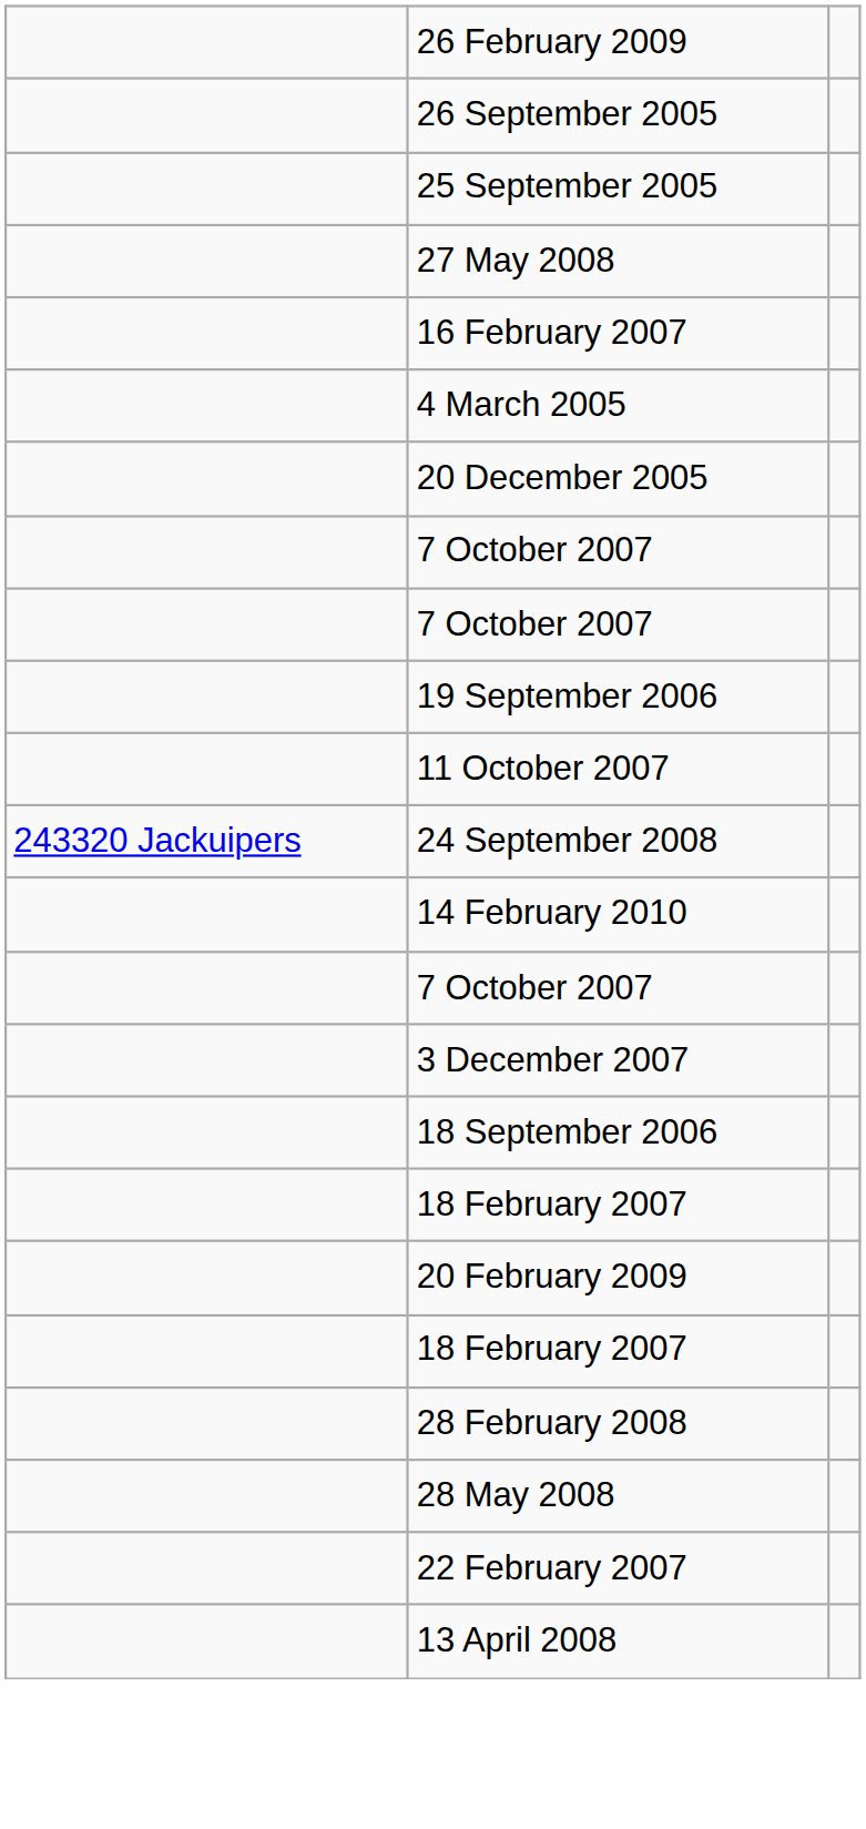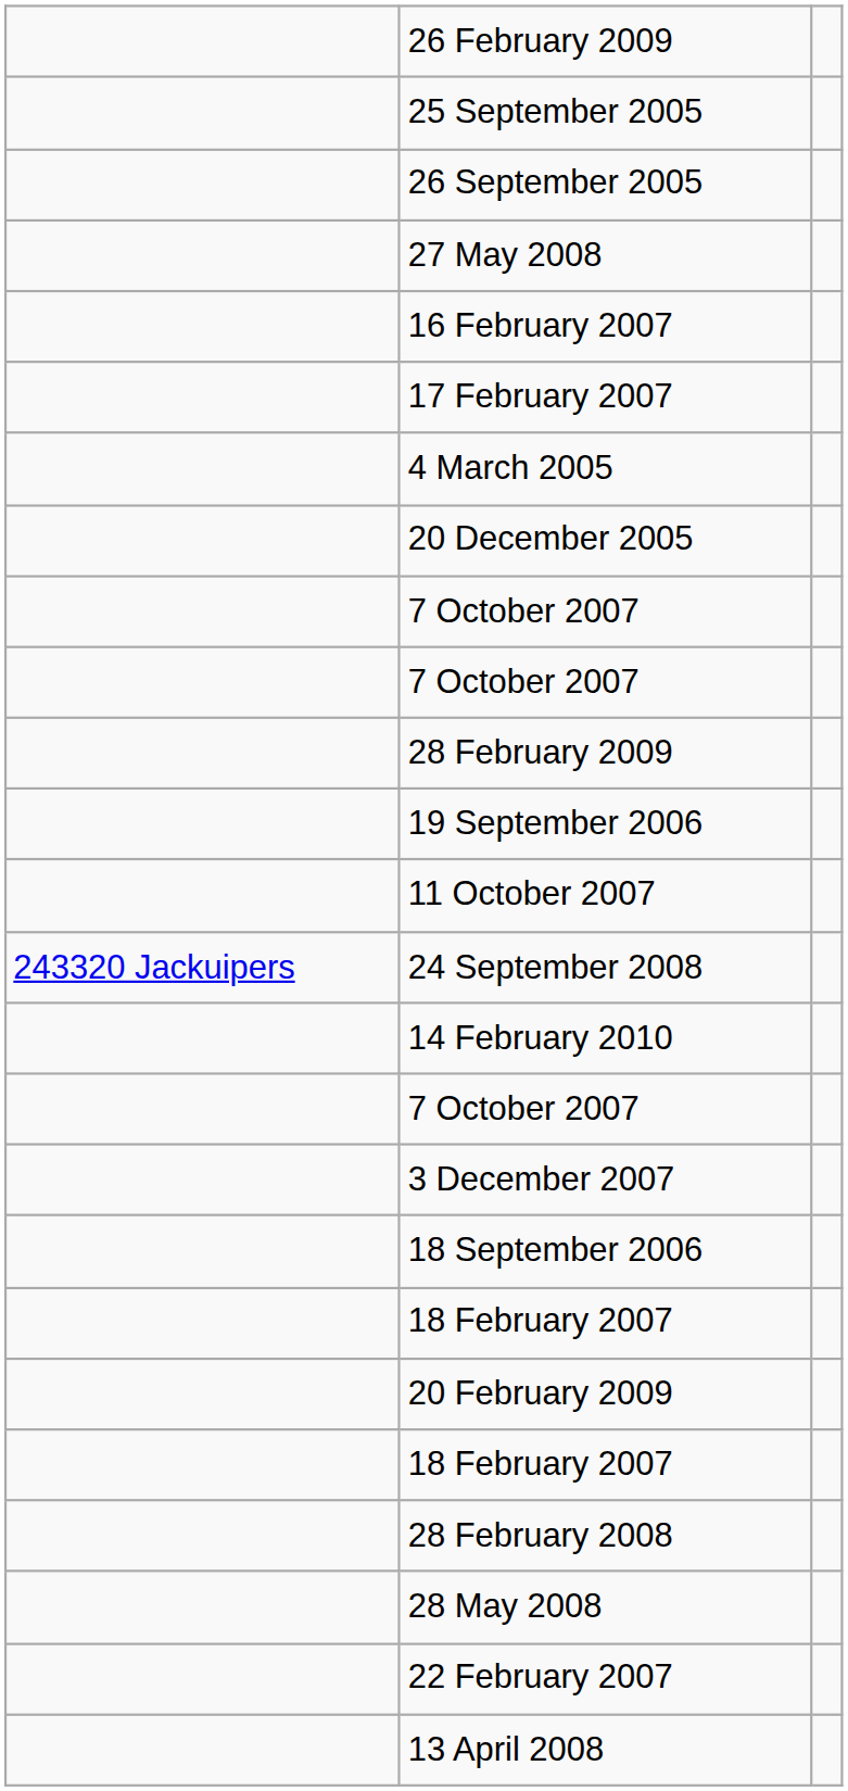 <table class="wikitable" style="font-size: 89%; float: left; width: 25em; margin-right: 1em; line-height: 1.65em !important; height: 675px;">
 <tr>
 <td></td>
 <td>26 February 2009</td>
 <td> </td>
 </tr>
 <tr>
 <td></td>
-<td>26 September 2005</td>
+<td>25 September 2005</td>
 <td> </td>
 </tr>
 <tr>
 <td></td>
-<td>25 September 2005</td>
+<td>26 September 2005</td>
 <td> </td>
 </tr>
 <tr>
 <td></td>
 <td>27 May 2008</td>
 <td> </td>
 </tr>
 <tr>
 <td></td>
 <td>16 February 2007</td>
+<td> </td>
+</tr>
+<tr>
+<td></td>
+<td>17 February 2007</td>
 <td> </td>
 </tr>
 <tr>
 <td></td>
 <td>4 March 2005</td>
 <td> </td>
 </tr>
 <tr>
 <td></td>
 <td>20 December 2005</td>
 <td> </td>
 </tr>
 <tr>
 <td></td>
 <td>7 October 2007</td>
 <td> </td>
 </tr>
 <tr>
 <td></td>
 <td>7 October 2007</td>
+<td> </td>
+</tr>
+<tr>
+<td></td>
+<td>28 February 2009</td>
 <td> </td>
 </tr>
 <tr>
 <td></td>
 <td>19 September 2006</td>
 <td> </td>
 </tr>
 <tr>
 <td></td>
 <td>11 October 2007</td>
 <td> </td>
 </tr>
 <tr>
 <td><a href='#'>243320 Jackuipers</a></td>
 <td>24 September 2008</td>
 <td> </td>
 </tr>
 <tr>
 <td></td>
 <td>14 February 2010</td>
 <td> </td>
 </tr>
 <tr>
 <td></td>
 <td>7 October 2007</td>
 <td> </td>
 </tr>
 <tr>
 <td></td>
 <td>3 December 2007</td>
 <td> </td>
 </tr>
 <tr>
 <td></td>
 <td>18 September 2006</td>
 <td> </td>
 </tr>
 <tr>
 <td></td>
 <td>18 February 2007</td>
 <td> </td>
 </tr>
 <tr>
 <td></td>
 <td>20 February 2009</td>
 <td> </td>
 </tr>
 <tr>
 <td></td>
 <td>18 February 2007</td>
 <td> </td>
 </tr>
 <tr>
 <td></td>
 <td>28 February 2008</td>
 <td> </td>
 </tr>
 <tr>
 <td></td>
 <td>28 May 2008</td>
 <td> </td>
 </tr>
 <tr>
 <td></td>
 <td>22 February 2007</td>
 <td> </td>
 </tr>
 <tr>
 <td></td>
 <td>13 April 2008</td>
 <td> </td>
 </tr>
 </table>
